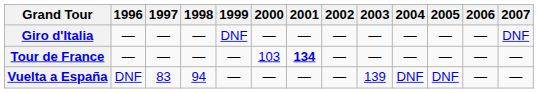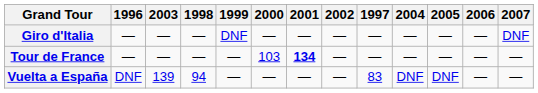 <table class="wikitable plainrowheaders">
 <tr>
 <th>Grand Tour</th>
 <th>1996</th>
-<th scope="col">1997</th>
+<th scope="col">2003</th>
 <th scope="col">1998</th>
 <th scope="col">1999</th>
 <th scope="col">2000</th>
 <th scope="col">2001</th>
 <th scope="col">2002</th>
-<th scope="col">2003</th>
+<th scope="col">1997</th>
 <th scope="col">2004</th>
 <th scope="col">2005</th>
 <th scope="col">2006</th>
 <th scope="col">2007</th>
 </tr>
 <tr style="text-align:center;">
 <th scope="row"> <a href='#'>Giro d'Italia</a></th>
 <td>—</td>
 <td>—</td>
 <td>—</td>
 <td style="text-align:center;"><a href='#'>DNF</a></td>
 <td>—</td>
 <td>—</td>
 <td>—</td>
 <td>—</td>
 <td>—</td>
 <td>—</td>
 <td>—</td>
 <td style="text-align:center;"><a href='#'>DNF</a></td>
 </tr>
 <tr style="text-align:center;">
 <th scope="row"> <a href='#'>Tour de France</a></th>
 <td>—</td>
 <td>—</td>
 <td>—</td>
 <td>—</td>
 <td style="text-align:center;"><a href='#'>103</a></td>
 <td style="text-align:center;"><strong><a href='#'>134</a></strong></td>
 <td>—</td>
 <td>—</td>
 <td>—</td>
 <td>—</td>
 <td>—</td>
 <td>—</td>
 </tr>
 <tr style="text-align:center;">
 <th scope="row"> <a href='#'>Vuelta a España</a></th>
 <td><a href='#'>DNF</a></td>
-<td style="text-align:center;"><a href='#'>83</a></td>
+<td style="text-align:center;"><a href='#'>139</a></td>
 <td style="text-align:center;"><a href='#'>94</a></td>
 <td>—</td>
 <td>—</td>
 <td>—</td>
 <td>—</td>
-<td style="text-align:center;"><a href='#'>139</a></td>
+<td style="text-align:center;"><a href='#'>83</a></td>
 <td style="text-align:center;"><a href='#'>DNF</a></td>
 <td style="text-align:center;"><a href='#'>DNF</a></td>
 <td>—</td>
 <td>—</td>
 </tr>
 </table>
